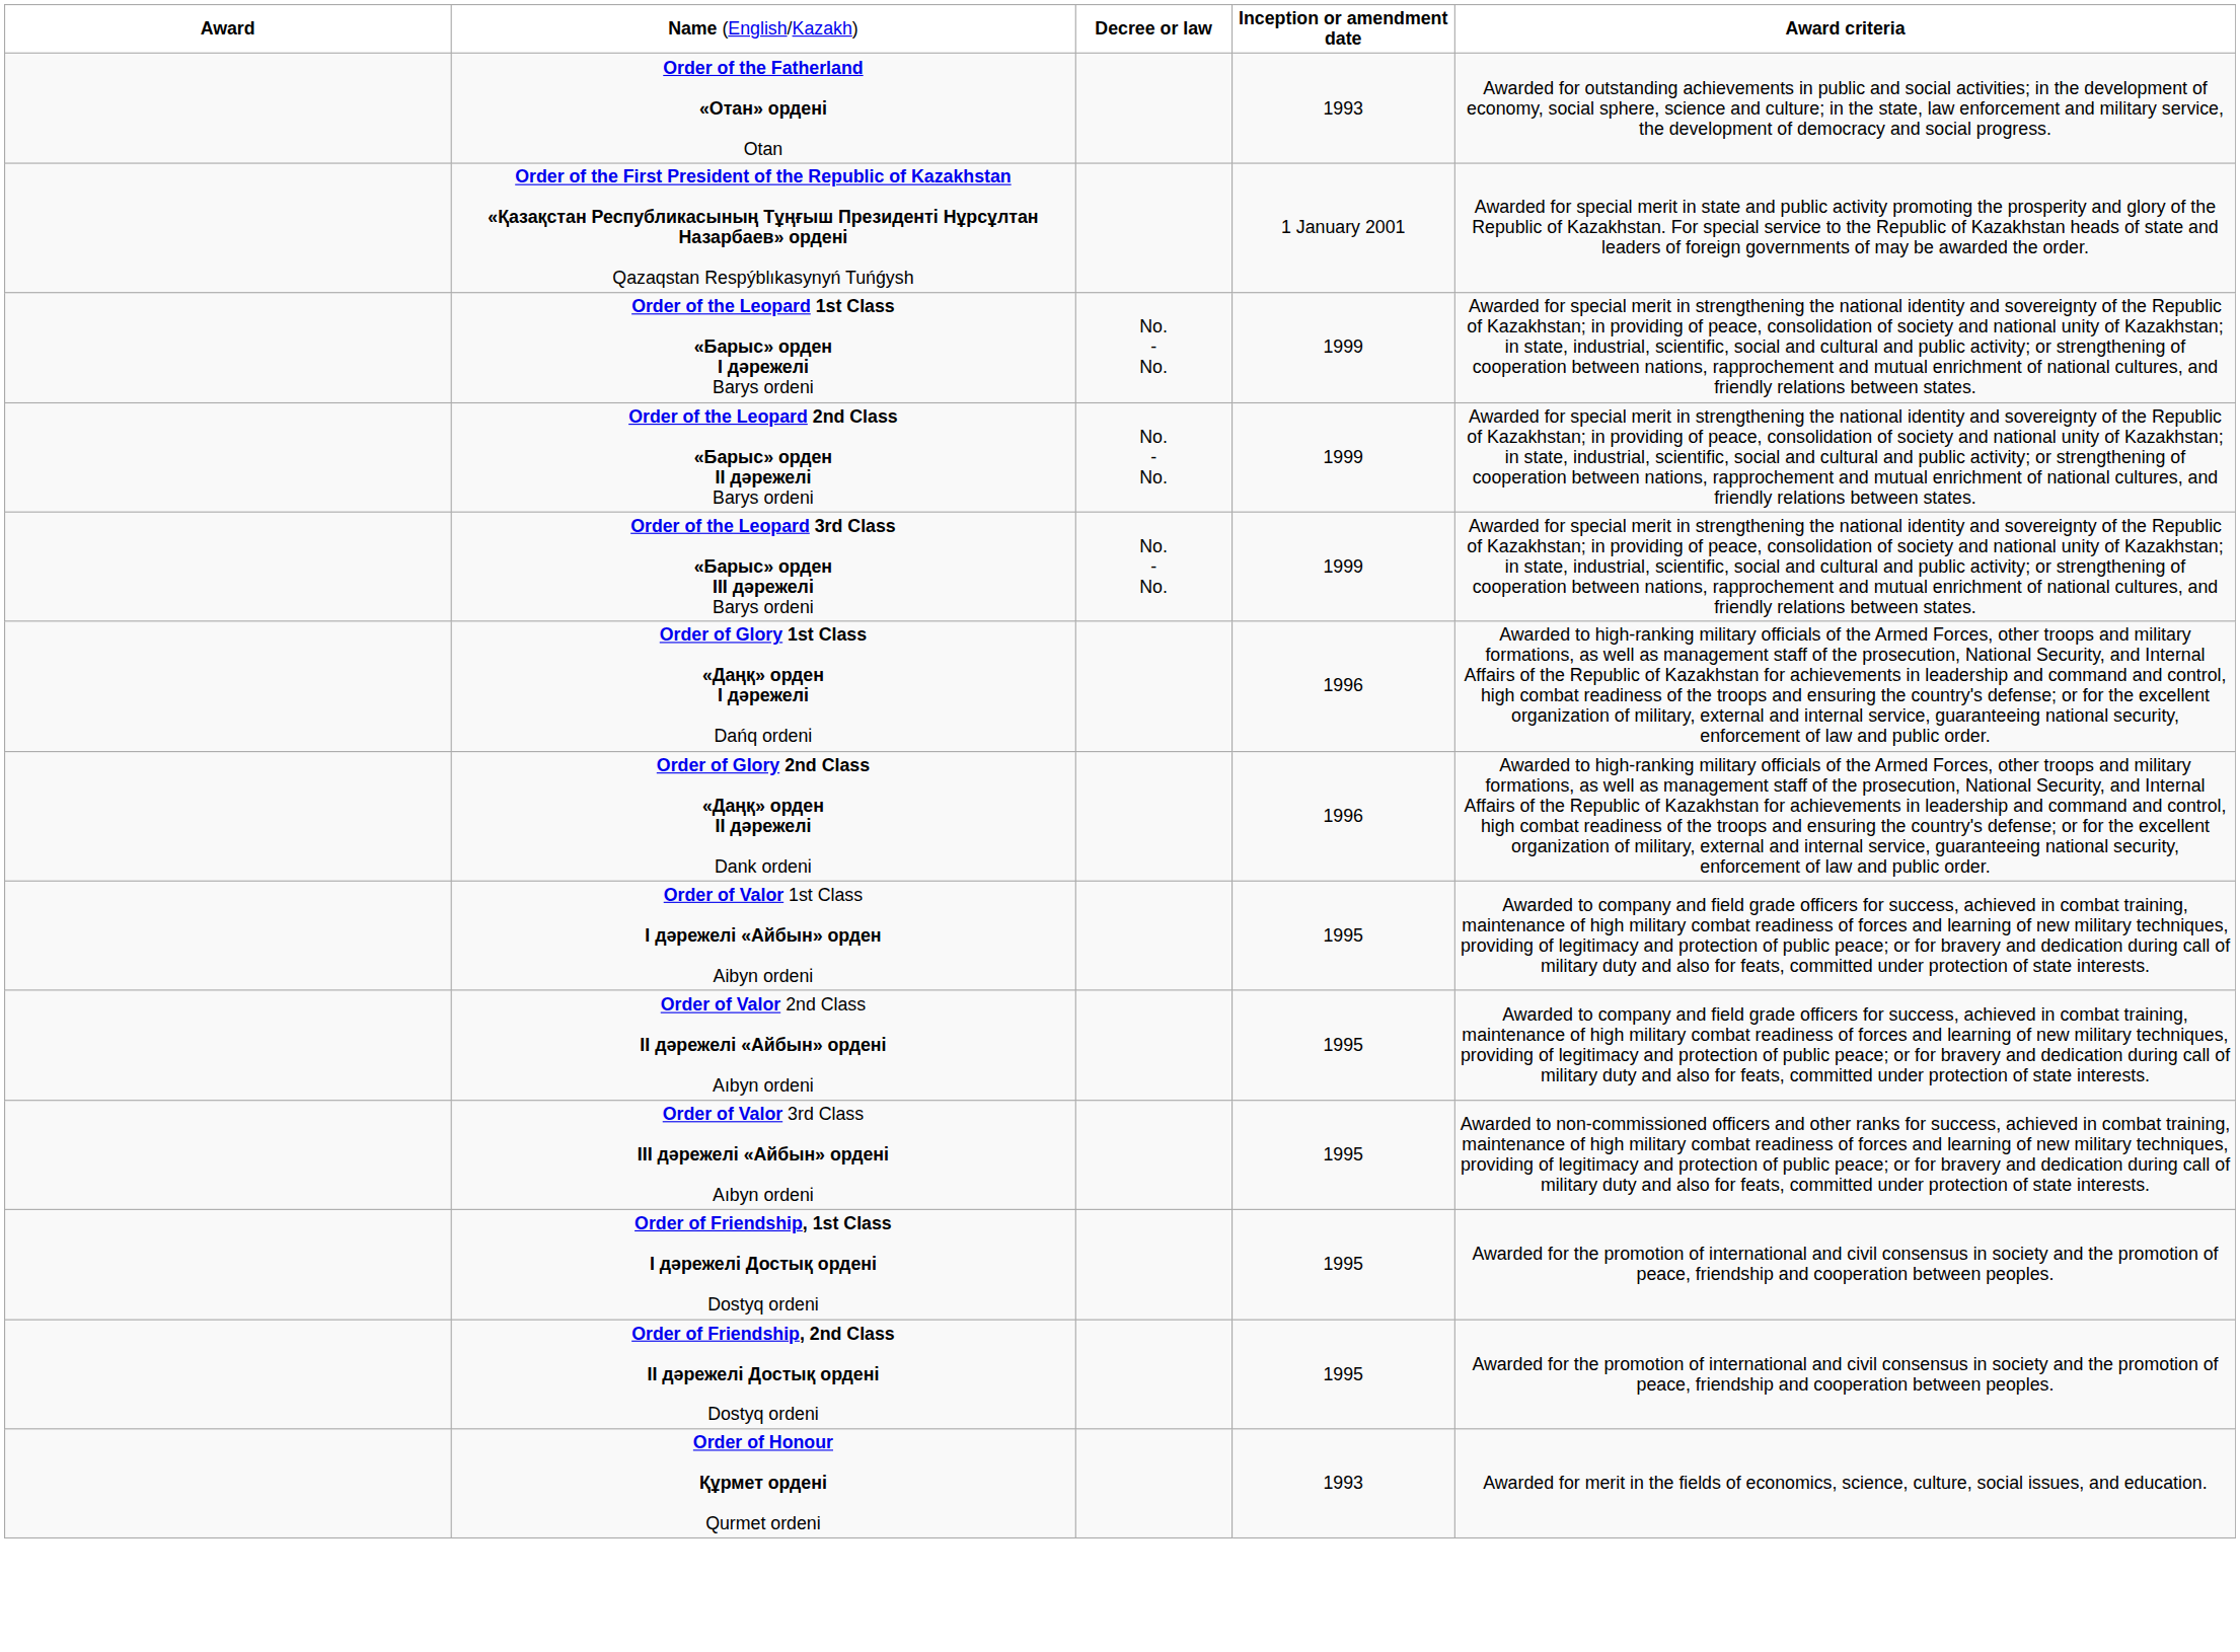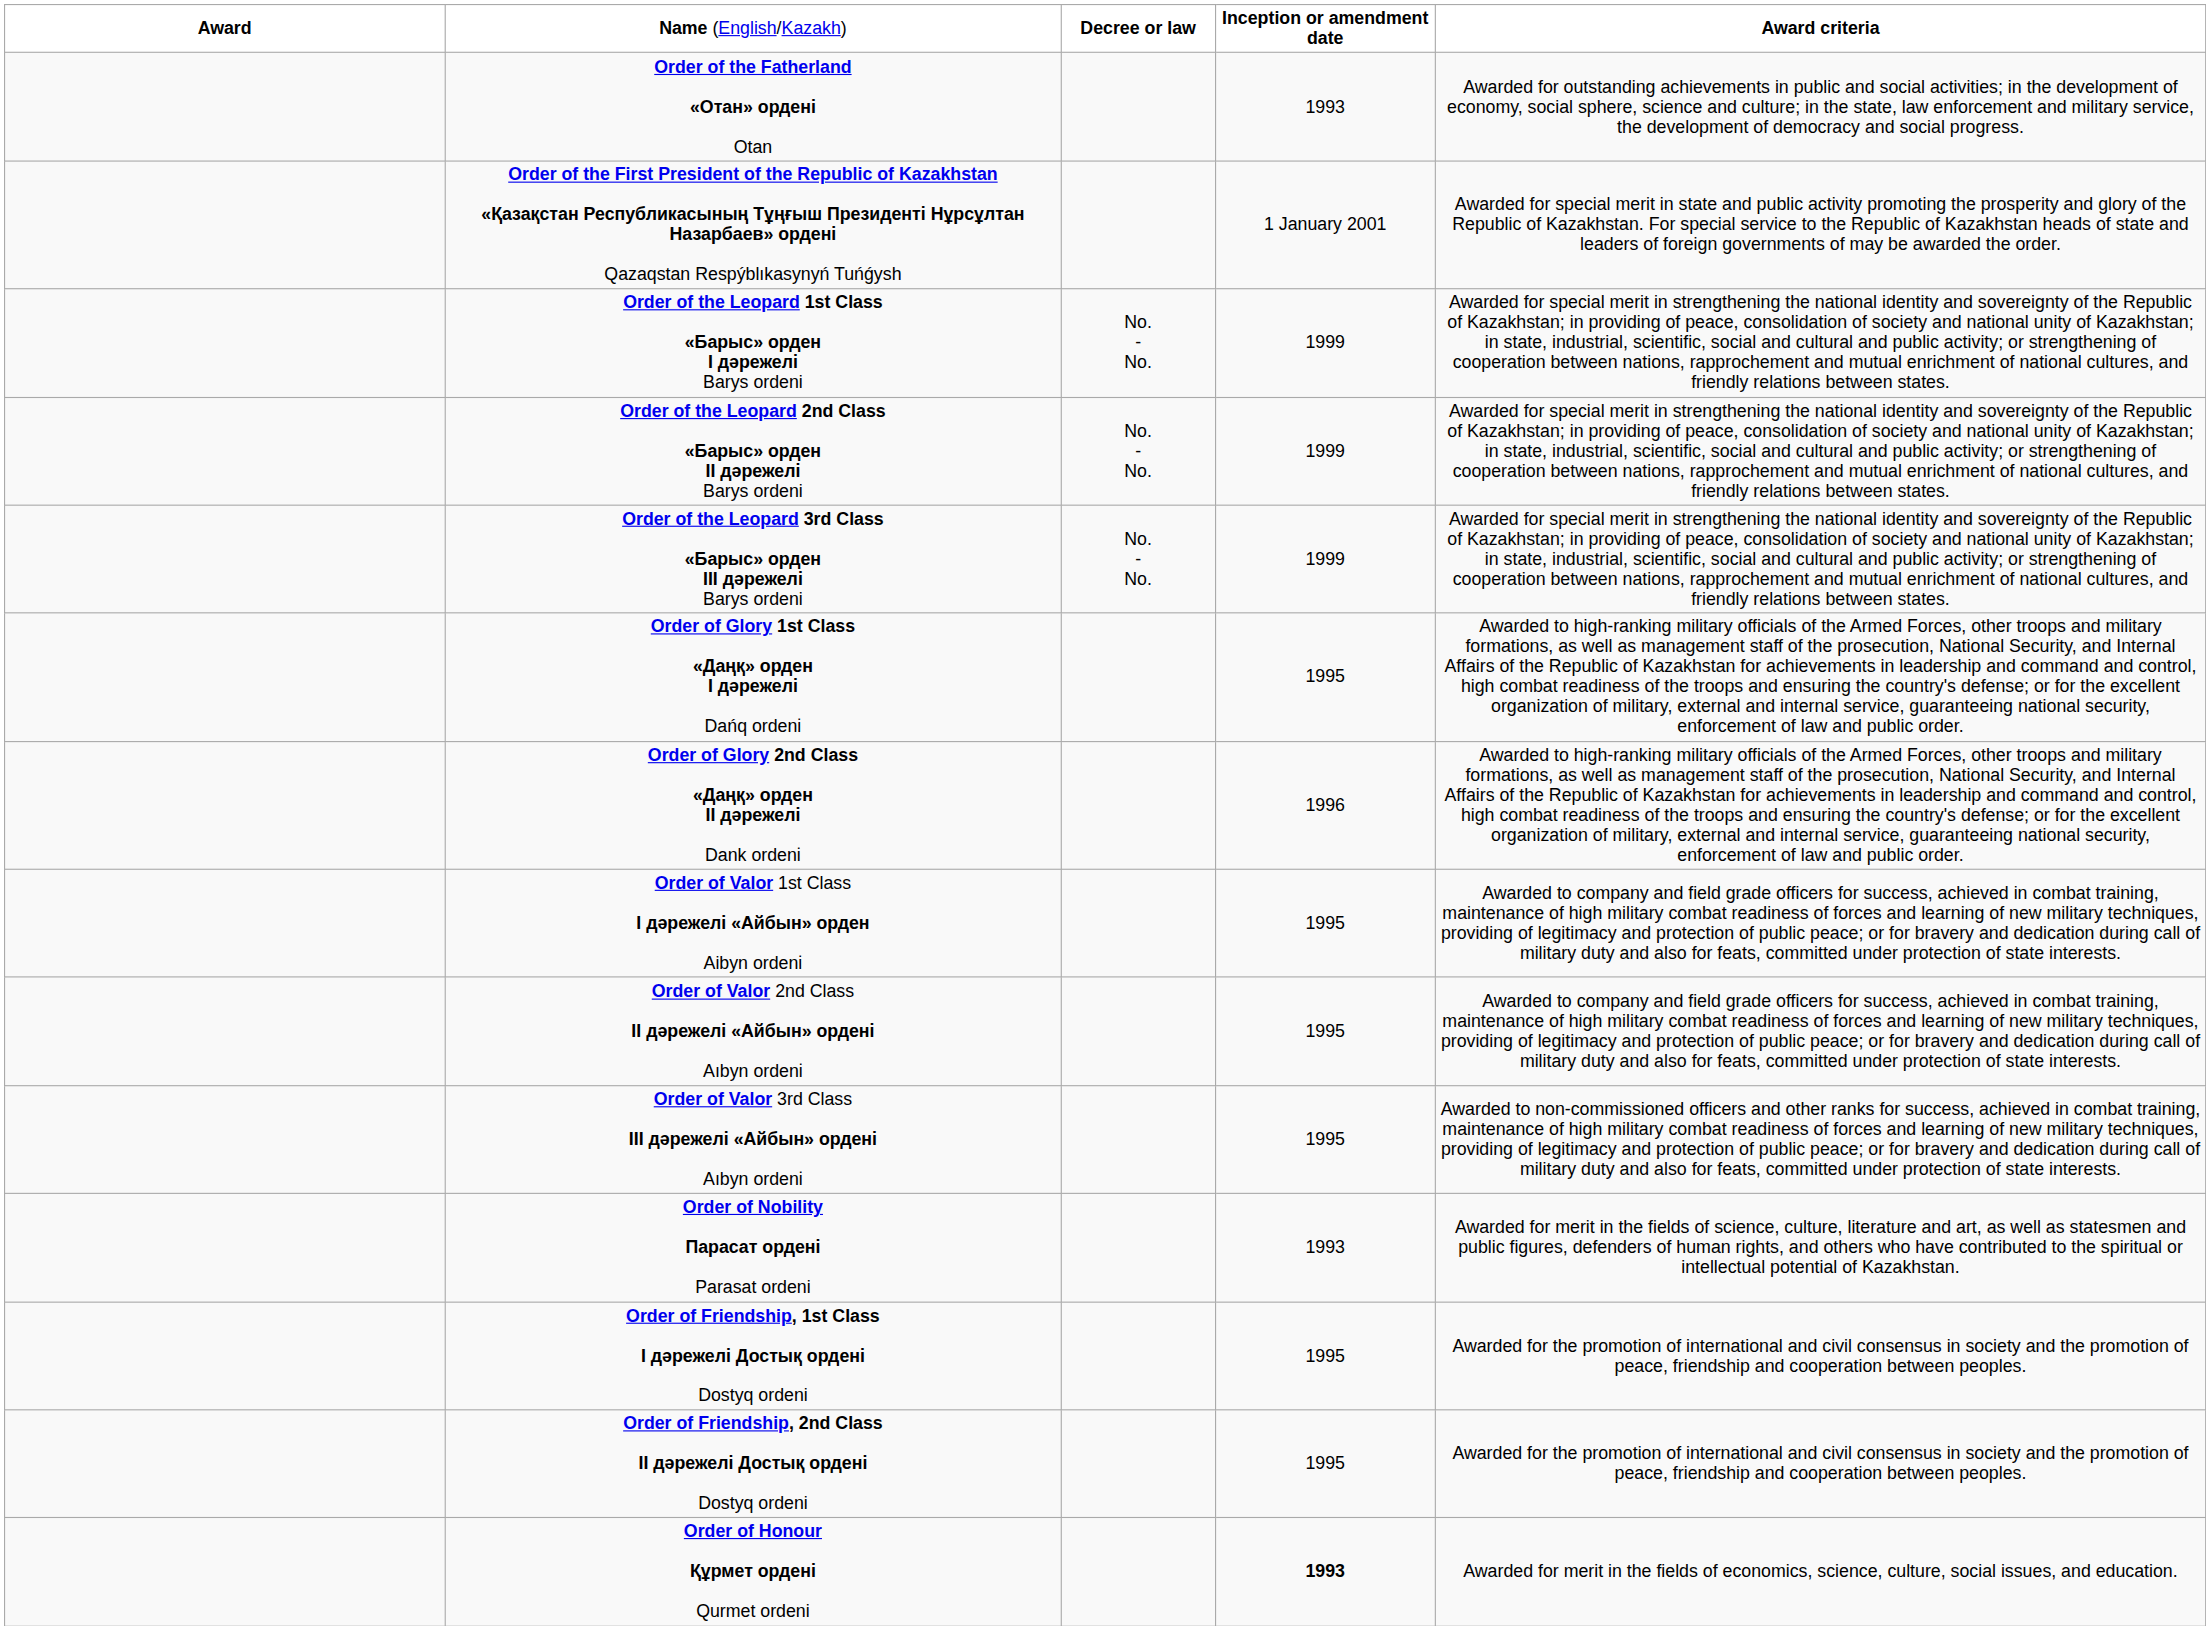 <table class="wikitable sortable" style="width:100%; text-align:center;">
 <tr style="background:#FFFFFF;">
 <td width="20%"><strong>Award</strong></td>
 <td width="28%"><strong>Name</strong> (<a href='#'>English</a>/<a href='#'>Kazakh</a>)</td>
 <td width="7%"><strong>Decree or law</strong></td>
 <td width="10%"><strong>Inception or amendment date</strong></td>
 <td width="35%"><strong>Award criteria</strong></td>
 </tr>
 <tr>
 <td><br></td>
 <td><strong><a href='#'>Order of the Fatherland</a></strong><br><br><strong>«Отан» ордені</strong><br><br>Otan</td>
 <td></td>
 <td>1993</td>
 <td>Awarded for outstanding achievements in public and social activities; in the development of economy, social sphere, science and culture; in the state, law enforcement and military service, the development of democracy and social progress.</td>
 </tr>
 <tr>
 <td><br></td>
 <td><strong><a href='#'>Order of the First President of the Republic of Kazakhstan</a></strong><br><br><strong>«Қазақстан Республикасының Тұңғыш Президенті Нұрсұлтан Назарбаев» ордені</strong><br><br>Qazaqstan Respýblıkasynyń Tuńǵysh<br></td>
 <td></td>
 <td>1 January 2001</td>
 <td>Awarded for special merit in state and public activity promoting the prosperity and glory of the Republic of Kazakhstan. For special service to the Republic of Kazakhstan heads of state and leaders of foreign governments of may be awarded the order.</td>
 </tr>
 <tr>
 <td><br></td>
 <td><strong><a href='#'>Order of the Leopard</a> 1st Class</strong><br><br><strong>«Барыс» орден <br>I дәрежелі</strong><br>Barys ordeni<br></td>
 <td>No. <br>-<br>No.</td>
 <td>1999</td>
 <td>Awarded for special merit in strengthening the national identity and sovereignty of the Republic of Kazakhstan; in providing of peace, consolidation of society and national unity of Kazakhstan; in state, industrial, scientific, social and cultural and public activity; or strengthening of cooperation between nations, rapprochement and mutual enrichment of national cultures, and friendly relations between states.</td>
 </tr>
 <tr>
 <td><br></td>
 <td><strong><a href='#'>Order of the Leopard</a> 2nd Class</strong><br><br><strong>«Барыс» орден <br>II дәрежелі</strong><br>Barys ordeni<br></td>
 <td>No. <br>-<br>No.</td>
 <td>1999</td>
 <td>Awarded for special merit in strengthening the national identity and sovereignty of the Republic of Kazakhstan; in providing of peace, consolidation of society and national unity of Kazakhstan; in state, industrial, scientific, social and cultural and public activity; or strengthening of cooperation between nations, rapprochement and mutual enrichment of national cultures, and friendly relations between states.</td>
 </tr>
 <tr>
 <td><br></td>
 <td><strong><a href='#'>Order of the Leopard</a> 3rd Class</strong><br><br><strong>«Барыс» орден <br>III дәрежелі</strong><br>Barys ordeni<br></td>
 <td>No. <br>-<br>No.</td>
 <td>1999</td>
 <td>Awarded for special merit in strengthening the national identity and sovereignty of the Republic of Kazakhstan; in providing of peace, consolidation of society and national unity of Kazakhstan; in state, industrial, scientific, social and cultural and public activity; or strengthening of cooperation between nations, rapprochement and mutual enrichment of national cultures, and friendly relations between states.</td>
 </tr>
 <tr>
 <td><br></td>
 <td><strong><a href='#'>Order of Glory</a> 1st Class</strong><br><br><strong>«Даңқ» орден<br>I дәрежелі</strong><br><br>Dańq ordenі<br></td>
 <td></td>
-<td>1996</td>
+<td>1995</td>
 <td>Awarded to high-ranking military officials of the Armed Forces, other troops and military formations, as well as management staff of the prosecution, National Security, and Internal Affairs of the Republic of Kazakhstan for achievements in leadership and command and control, high combat readiness of the troops and ensuring the country's defense; or for the excellent organization of military, external and internal service, guaranteeing national security, enforcement of law and public order.</td>
 </tr>
 <tr>
 <td><br></td>
 <td><strong><a href='#'>Order of Glory</a> 2nd Class</strong><br><br><strong>«Даңқ» орден<br>II дәрежелі</strong><br><br>Dank ordenі<br></td>
 <td></td>
 <td>1996</td>
 <td>Awarded to high-ranking military officials of the Armed Forces, other troops and military formations, as well as management staff of the prosecution, National Security, and Internal Affairs of the Republic of Kazakhstan for achievements in leadership and command and control, high combat readiness of the troops and ensuring the country's defense; or for the excellent organization of military, external and internal service, guaranteeing national security, enforcement of law and public order.</td>
 </tr>
 <tr>
 <td></td>
 <td><strong><a href='#'>Order of Valor</a></strong> 1st Class<br><br><strong>I дәрежелі «Айбын» орден</strong><br><br>Aibyn ordenі</td>
 <td></td>
 <td>1995</td>
 <td>Awarded to company and field grade officers for success, achieved in  combat training, maintenance of high military combat readiness of forces and learning of new military techniques, providing of legitimacy and protection of public peace; or for bravery and dedication during call of military duty and also for feats, committed under protection of state interests.</td>
 </tr>
 <tr>
 <td></td>
 <td><strong><a href='#'>Order of Valor</a></strong> 2nd Class<br><br><strong>II дәрежелі «Айбын» ордені</strong><br><br>Aıbyn ordenі</td>
 <td></td>
 <td>1995</td>
 <td>Awarded to company and field grade officers for success, achieved in  combat training, maintenance of high military combat readiness of forces and learning of new military techniques, providing of legitimacy and protection of public peace; or for bravery and dedication during call of military duty and also for feats, committed under protection of state interests.</td>
 </tr>
 <tr>
 <td></td>
 <td><strong><a href='#'>Order of Valor</a></strong> 3rd Class<br><br><strong>III дәрежелі «Айбын» ордені</strong><br><br>Aıbyn ordenі</td>
 <td></td>
 <td>1995</td>
 <td>Awarded to non-commissioned officers and other ranks for success, achieved in  combat training, maintenance of high military combat readiness of forces and learning of new military techniques, providing of legitimacy and protection of public peace; or for bravery and dedication during call of military duty and also for feats, committed under protection of state interests.</td>
 </tr>
 <tr>
 <td><br></td>
+<td><strong><a href='#'>Order of Nobility</a></strong><br><br><strong>Парасат ордені</strong><br><br>Parasat ordeni</td>
+<td></td>
+<td>1993</td>
+<td>Awarded for merit in the fields of science, culture, literature and art, as well as statesmen and public figures, defenders of human rights, and others who have contributed to the spiritual or intellectual potential of Kazakhstan.</td>
+</tr>
+<tr>
+<td><br></td>
 <td><strong><a href='#'>Order of Friendship</a>, 1st Class</strong><br><br><strong>I дәрежелі Достық ордені</strong><br><br>Dostyq ordeni</td>
 <td></td>
 <td>1995</td>
 <td>Awarded for the promotion of international and civil consensus in society and the promotion of peace, friendship and cooperation between peoples.</td>
 </tr>
 <tr>
 <td><br></td>
 <td><strong><a href='#'>Order of Friendship</a>, 2nd Class</strong><br><br><strong>II дәрежелі Достық ордені</strong><br><br>Dostyq ordeni</td>
 <td></td>
 <td>1995</td>
 <td>Awarded for the promotion of international and civil consensus in society and the promotion of peace, friendship and cooperation between peoples.</td>
 </tr>
 <tr>
 <td><br></td>
 <td><strong><a href='#'>Order of Honour</a></strong><br><br><strong>Құрмет ордені</strong><br><br>Qurmet ordeni</td>
 <td></td>
-<td>1993</td>
+<td><strong>1993</strong></td>
 <td>Awarded for merit in the fields of economics, science, culture, social issues, and education.</td>
 </tr>
 </table>
